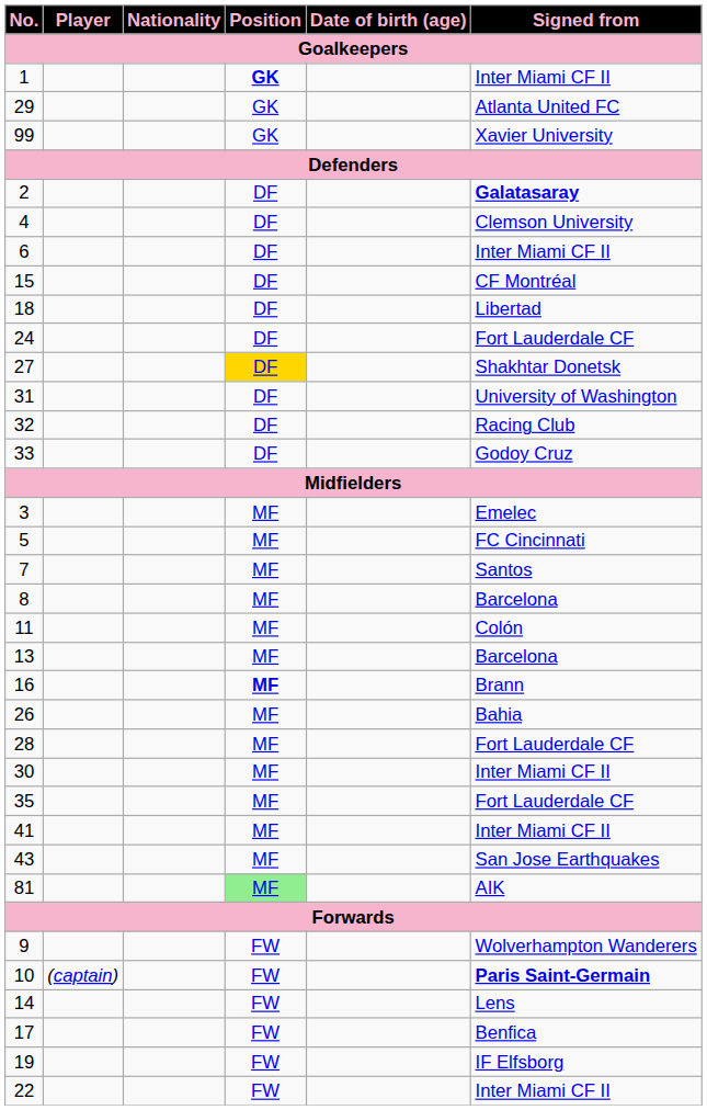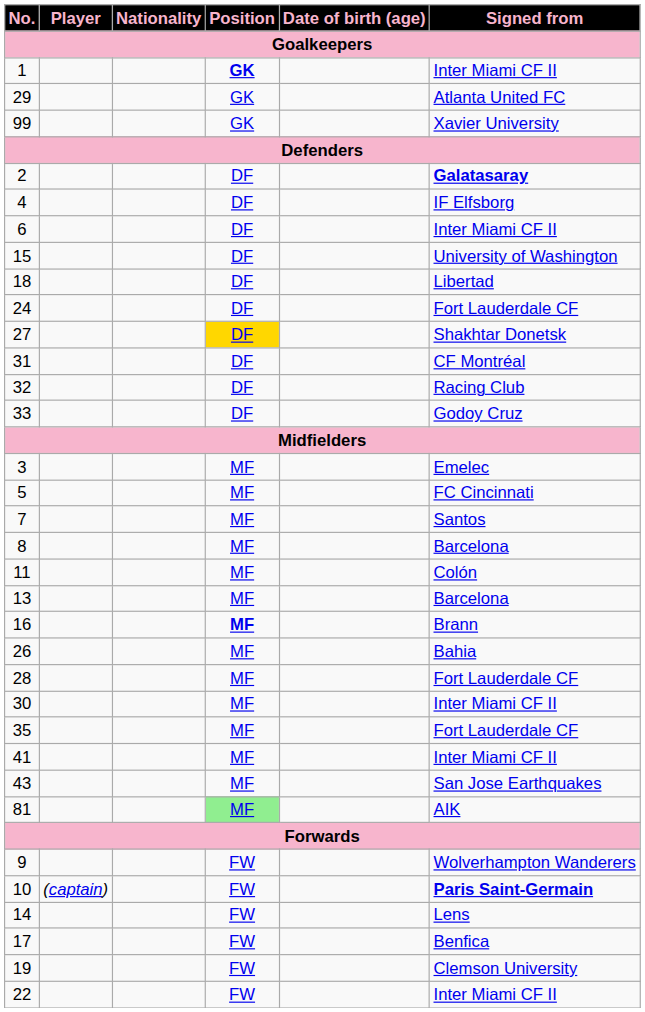 <table class="wikitable sortable" style="text-align:center; font-size:90%;">
 <tr>
 <th style="background:#000000; color:#F7B5CD; text-align:center;">No.</th>
 <th style="background:#000000; color:#F7B5CD; text-align:center;">Player</th>
 <th style="background:#000000; color:#F7B5CD; text-align:center;">Nationality</th>
 <th style="background:#000000; color:#F7B5CD; text-align:center;">Position</th>
 <th style="background:#000000; color:#F7B5CD; text-align:center;">Date of birth (age)</th>
 <th style="background:#000000; color:#F7B5CD; text-align:center;">Signed from</th>
 </tr>
 <tr class="sortbottom">
 <td colspan="7" style="background:#F7B5CD; color:#000000; text-align:center"><strong>Goalkeepers</strong></td>
 </tr>
 <tr>
 <td>1</td>
 <td></td>
 <td></td>
 <td><strong><a href='#'>GK</a></strong></td>
 <td></td>
 <td style="text-align:left"> <a href='#'>Inter Miami CF II</a></td>
 </tr>
 <tr>
 <td>29</td>
 <td></td>
 <td></td>
 <td><a href='#'>GK</a></td>
 <td></td>
 <td style="text-align:left"> <a href='#'>Atlanta United FC</a></td>
 </tr>
 <tr>
 <td>99</td>
 <td></td>
 <td></td>
 <td><a href='#'>GK</a></td>
 <td></td>
 <td style="text-align:left"> <a href='#'>Xavier University</a></td>
 </tr>
 <tr class="sortbottom">
 <td colspan="7" style="background:#F7B5CD; color:#000000; text-align:center"><strong>Defenders</strong></td>
 </tr>
 <tr>
 <td>2</td>
 <td></td>
 <td></td>
 <td><a href='#'>DF</a></td>
 <td></td>
 <td style="text-align:left"><strong> <a href='#'>Galatasaray</a></strong></td>
 </tr>
 <tr>
 <td>4</td>
 <td></td>
 <td></td>
 <td><a href='#'>DF</a></td>
 <td></td>
-<td style="text-align:left"> <a href='#'>Clemson University</a></td>
+<td style="text-align:left"> <a href='#'>IF Elfsborg</a></td>
 </tr>
 <tr>
 <td>6</td>
 <td></td>
 <td></td>
 <td><a href='#'>DF</a></td>
 <td></td>
 <td style="text-align:left"> <a href='#'>Inter Miami CF II</a></td>
 </tr>
 <tr>
 <td>15</td>
 <td></td>
 <td></td>
 <td><a href='#'>DF</a></td>
 <td></td>
-<td style="text-align:left"> <a href='#'>CF Montréal</a></td>
+<td style="text-align:left"> <a href='#'>University of Washington</a></td>
 </tr>
 <tr>
 <td>18</td>
 <td></td>
 <td></td>
 <td><a href='#'>DF</a></td>
 <td></td>
 <td style="text-align:left"> <a href='#'>Libertad</a></td>
 </tr>
 <tr>
 <td>24</td>
 <td></td>
 <td></td>
 <td><a href='#'>DF</a></td>
 <td></td>
 <td style="text-align:left"> <a href='#'>Fort Lauderdale CF</a></td>
 </tr>
 <tr>
 <td>27</td>
 <td></td>
 <td></td>
 <td style="background: gold;"><a href='#'>DF</a></td>
 <td></td>
 <td style="text-align:left"> <a href='#'>Shakhtar Donetsk</a></td>
 </tr>
 <tr>
 <td>31</td>
 <td></td>
 <td></td>
 <td><a href='#'>DF</a></td>
 <td></td>
-<td style="text-align:left"> <a href='#'>University of Washington</a></td>
+<td style="text-align:left"> <a href='#'>CF Montréal</a></td>
 </tr>
 <tr>
 <td>32</td>
 <td></td>
 <td></td>
 <td><a href='#'>DF</a></td>
 <td></td>
 <td style="text-align:left"> <a href='#'>Racing Club</a></td>
 </tr>
 <tr>
 <td>33</td>
 <td></td>
 <td></td>
 <td><a href='#'>DF</a></td>
 <td></td>
 <td style="text-align:left"> <a href='#'>Godoy Cruz</a></td>
 </tr>
 <tr class="sortbottom">
 <td colspan="7" style="background:#F7B5CD; color:#000000; text-align:center"><strong>Midfielders</strong></td>
 </tr>
 <tr>
 <td>3</td>
 <td></td>
 <td></td>
 <td><a href='#'>MF</a></td>
 <td></td>
 <td style="text-align:left"> <a href='#'>Emelec</a></td>
 </tr>
 <tr>
 <td>5</td>
 <td></td>
 <td></td>
 <td><a href='#'>MF</a></td>
 <td></td>
 <td style="text-align:left"> <a href='#'>FC Cincinnati</a></td>
 </tr>
 <tr>
 <td>7</td>
 <td></td>
 <td></td>
 <td><a href='#'>MF</a></td>
 <td></td>
 <td style="text-align:left"> <a href='#'>Santos</a></td>
 </tr>
 <tr>
 <td>8</td>
 <td></td>
 <td></td>
 <td><a href='#'>MF</a></td>
 <td></td>
 <td style="text-align:left"> <a href='#'>Barcelona</a></td>
 </tr>
 <tr>
 <td>11</td>
 <td></td>
 <td></td>
 <td><a href='#'>MF</a></td>
 <td></td>
 <td style="text-align:left"> <a href='#'>Colón</a></td>
 </tr>
 <tr>
 <td>13</td>
 <td></td>
 <td></td>
 <td><a href='#'>MF</a></td>
 <td></td>
 <td style="text-align:left"> <a href='#'>Barcelona</a></td>
 </tr>
 <tr>
 <td>16</td>
 <td></td>
 <td></td>
 <td><strong><a href='#'>MF</a></strong></td>
 <td></td>
 <td style="text-align:left"> <a href='#'>Brann</a></td>
 </tr>
 <tr>
 <td>26</td>
 <td></td>
 <td></td>
 <td><a href='#'>MF</a></td>
 <td></td>
 <td style="text-align:left"> <a href='#'>Bahia</a></td>
 </tr>
 <tr>
 <td>28</td>
 <td></td>
 <td></td>
 <td><a href='#'>MF</a></td>
 <td></td>
 <td style="text-align:left"> <a href='#'>Fort Lauderdale CF</a></td>
 </tr>
 <tr>
 <td>30</td>
 <td></td>
 <td></td>
 <td><a href='#'>MF</a></td>
 <td></td>
 <td style="text-align:left"> <a href='#'>Inter Miami CF II</a></td>
 </tr>
 <tr>
 <td>35</td>
 <td></td>
 <td></td>
 <td><a href='#'>MF</a></td>
 <td></td>
 <td style="text-align:left"> <a href='#'>Fort Lauderdale CF</a></td>
 </tr>
 <tr>
 <td>41</td>
 <td></td>
 <td></td>
 <td><a href='#'>MF</a></td>
 <td></td>
 <td style="text-align:left"> <a href='#'>Inter Miami CF II</a></td>
 </tr>
 <tr>
 <td>43</td>
 <td></td>
 <td></td>
 <td><a href='#'>MF</a></td>
 <td></td>
 <td style="text-align:left"> <a href='#'>San Jose Earthquakes</a></td>
 </tr>
 <tr>
 <td>81</td>
 <td></td>
 <td></td>
 <td style="background: lightgreen;"><a href='#'>MF</a></td>
 <td></td>
 <td style="text-align:left"> <a href='#'>AIK</a></td>
 </tr>
 <tr class="sortbottom">
 <td colspan="7" style="background:#F7B5CD; color:#000000; text-align:center"><strong>Forwards</strong></td>
 </tr>
 <tr>
 <td>9</td>
 <td></td>
 <td></td>
 <td><a href='#'>FW</a></td>
 <td></td>
 <td style="text-align:left"> <a href='#'>Wolverhampton Wanderers</a></td>
 </tr>
 <tr>
 <td>10</td>
 <td> <em>(<a href='#'>captain</a>)</em></td>
 <td></td>
 <td><a href='#'>FW</a></td>
 <td></td>
 <td style="text-align:left"><strong> <a href='#'>Paris Saint-Germain</a></strong></td>
 </tr>
 <tr>
 <td>14</td>
 <td></td>
 <td></td>
 <td><a href='#'>FW</a></td>
 <td></td>
 <td style="text-align:left"> <a href='#'>Lens</a></td>
 </tr>
 <tr>
 <td>17</td>
 <td></td>
 <td></td>
 <td><a href='#'>FW</a></td>
 <td></td>
 <td style="text-align:left"> <a href='#'>Benfica</a></td>
 </tr>
 <tr>
 <td>19</td>
 <td></td>
 <td></td>
 <td><a href='#'>FW</a></td>
 <td></td>
-<td style="text-align:left"> <a href='#'>IF Elfsborg</a></td>
+<td style="text-align:left"> <a href='#'>Clemson University</a></td>
 </tr>
 <tr>
 <td>22</td>
 <td></td>
 <td></td>
 <td><a href='#'>FW</a></td>
 <td></td>
 <td style="text-align:left"> <a href='#'>Inter Miami CF II</a></td>
 </tr>
 </table>
